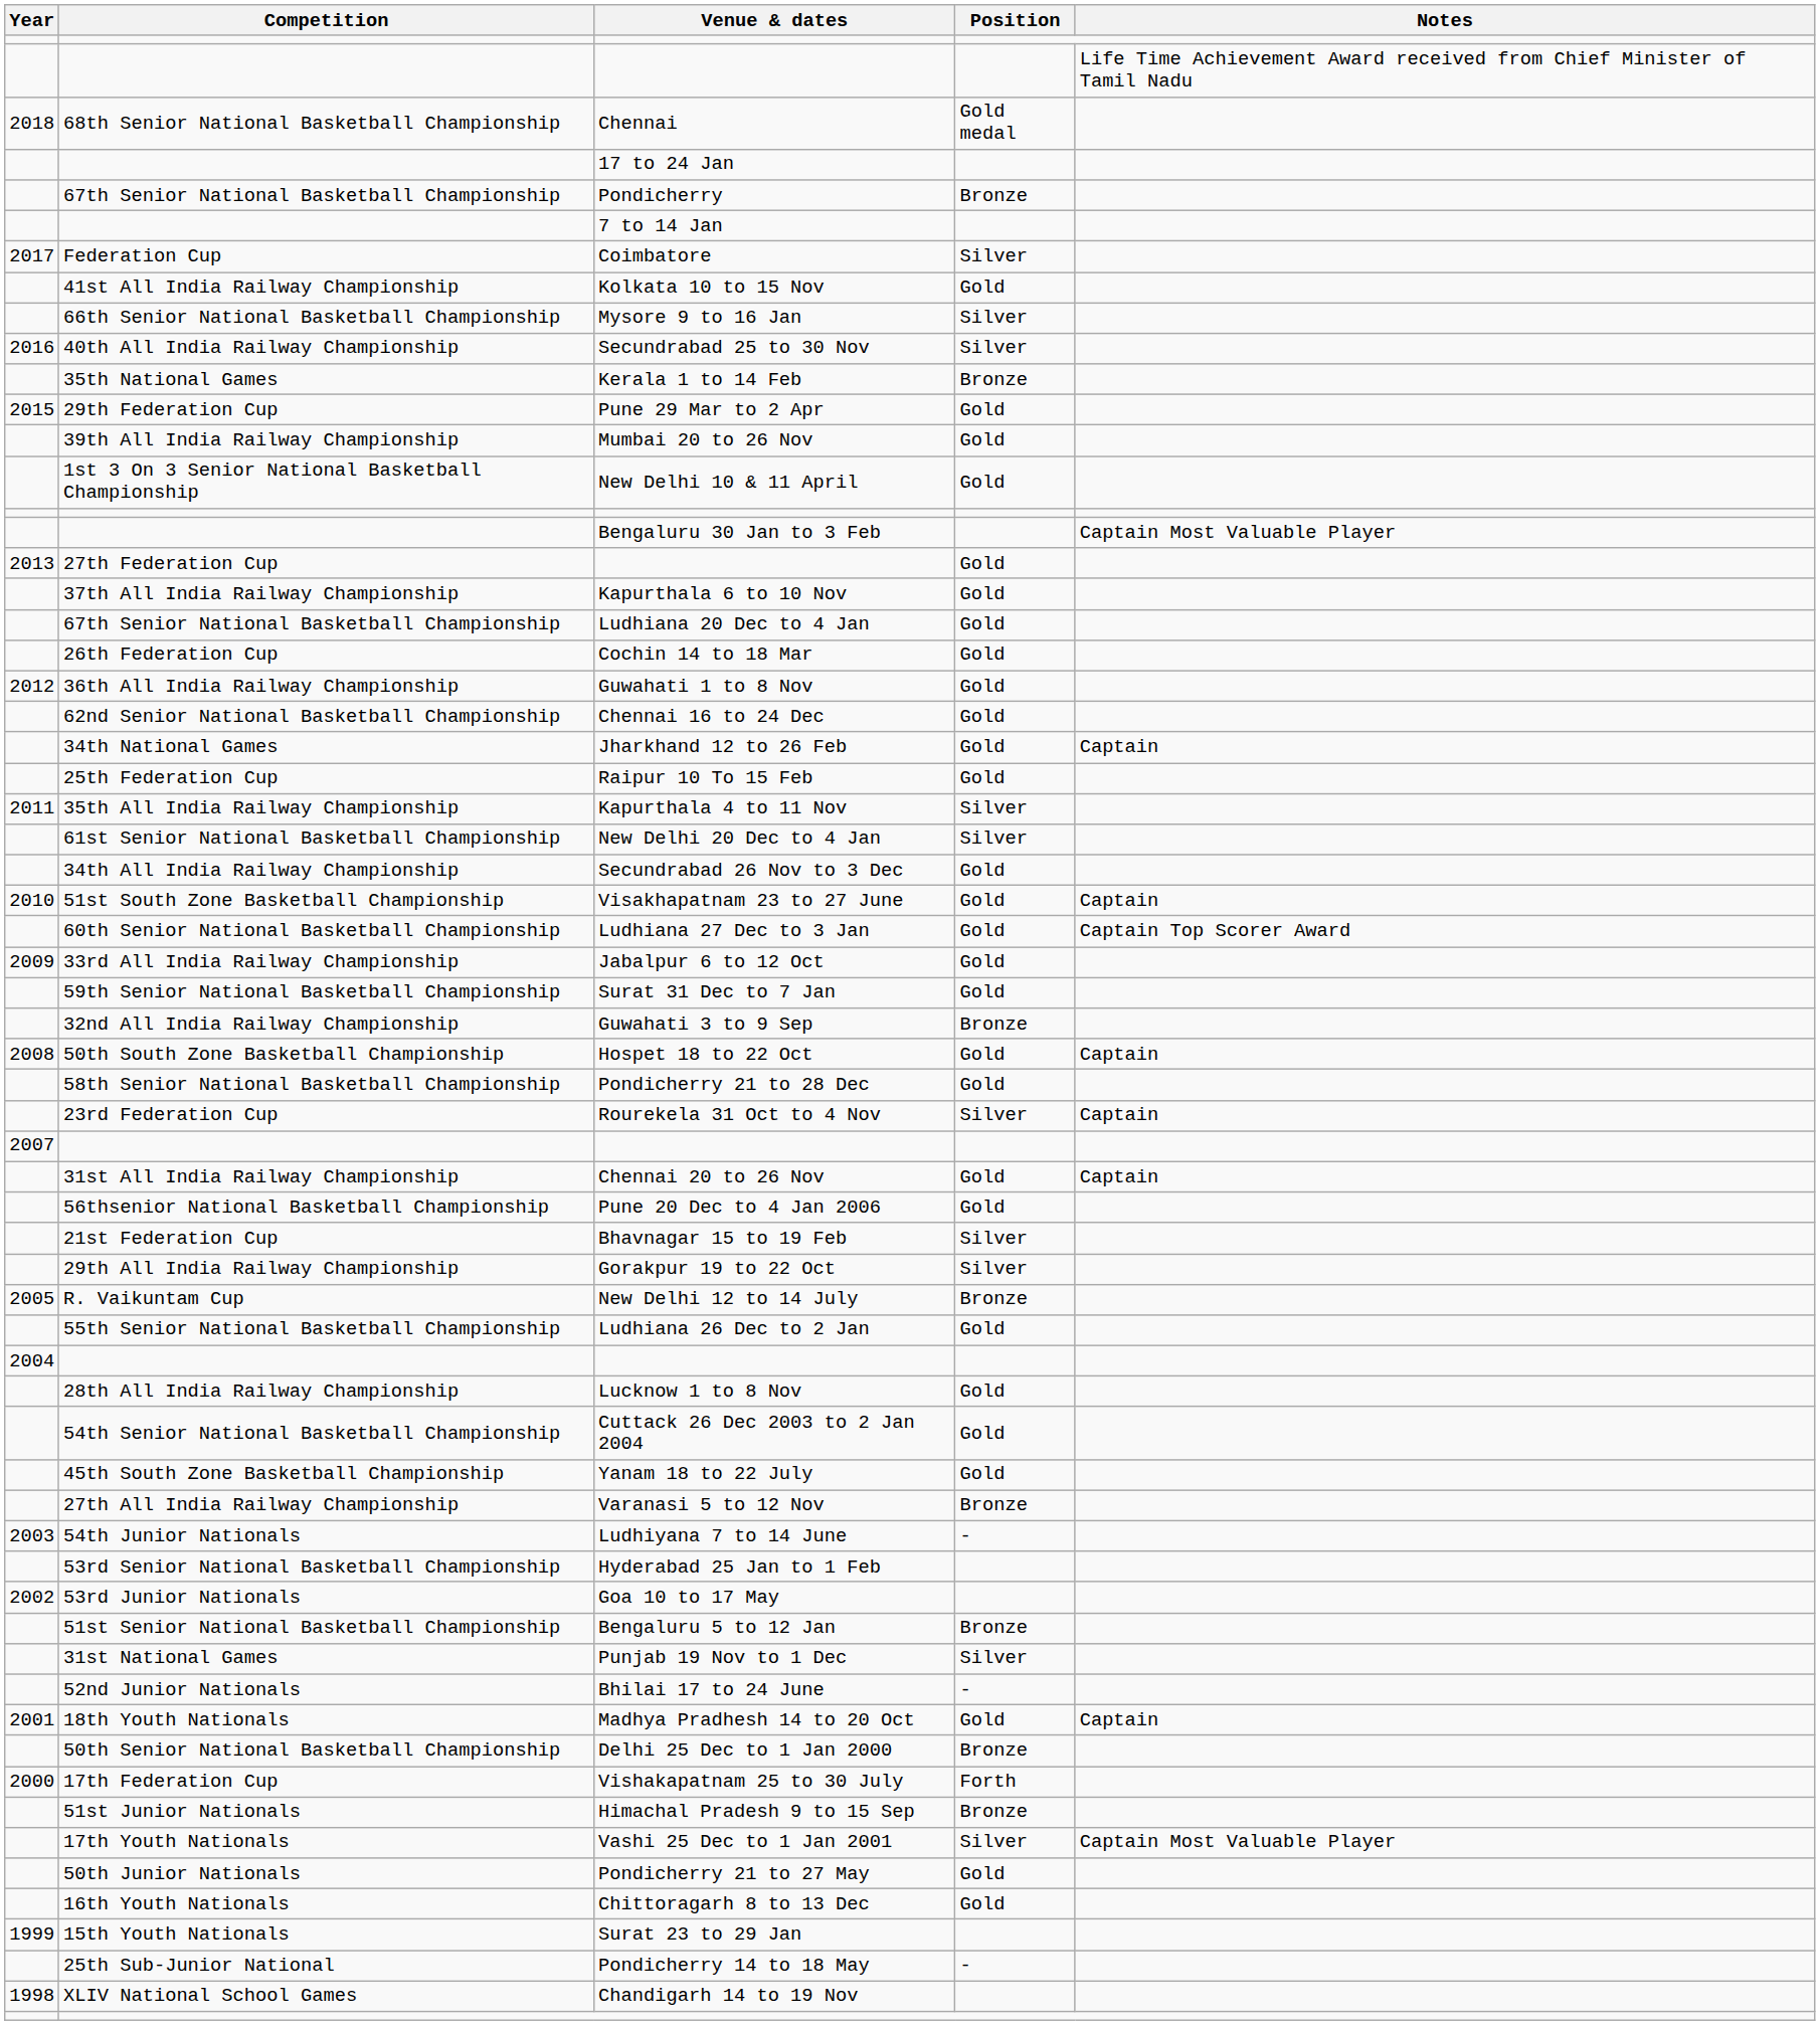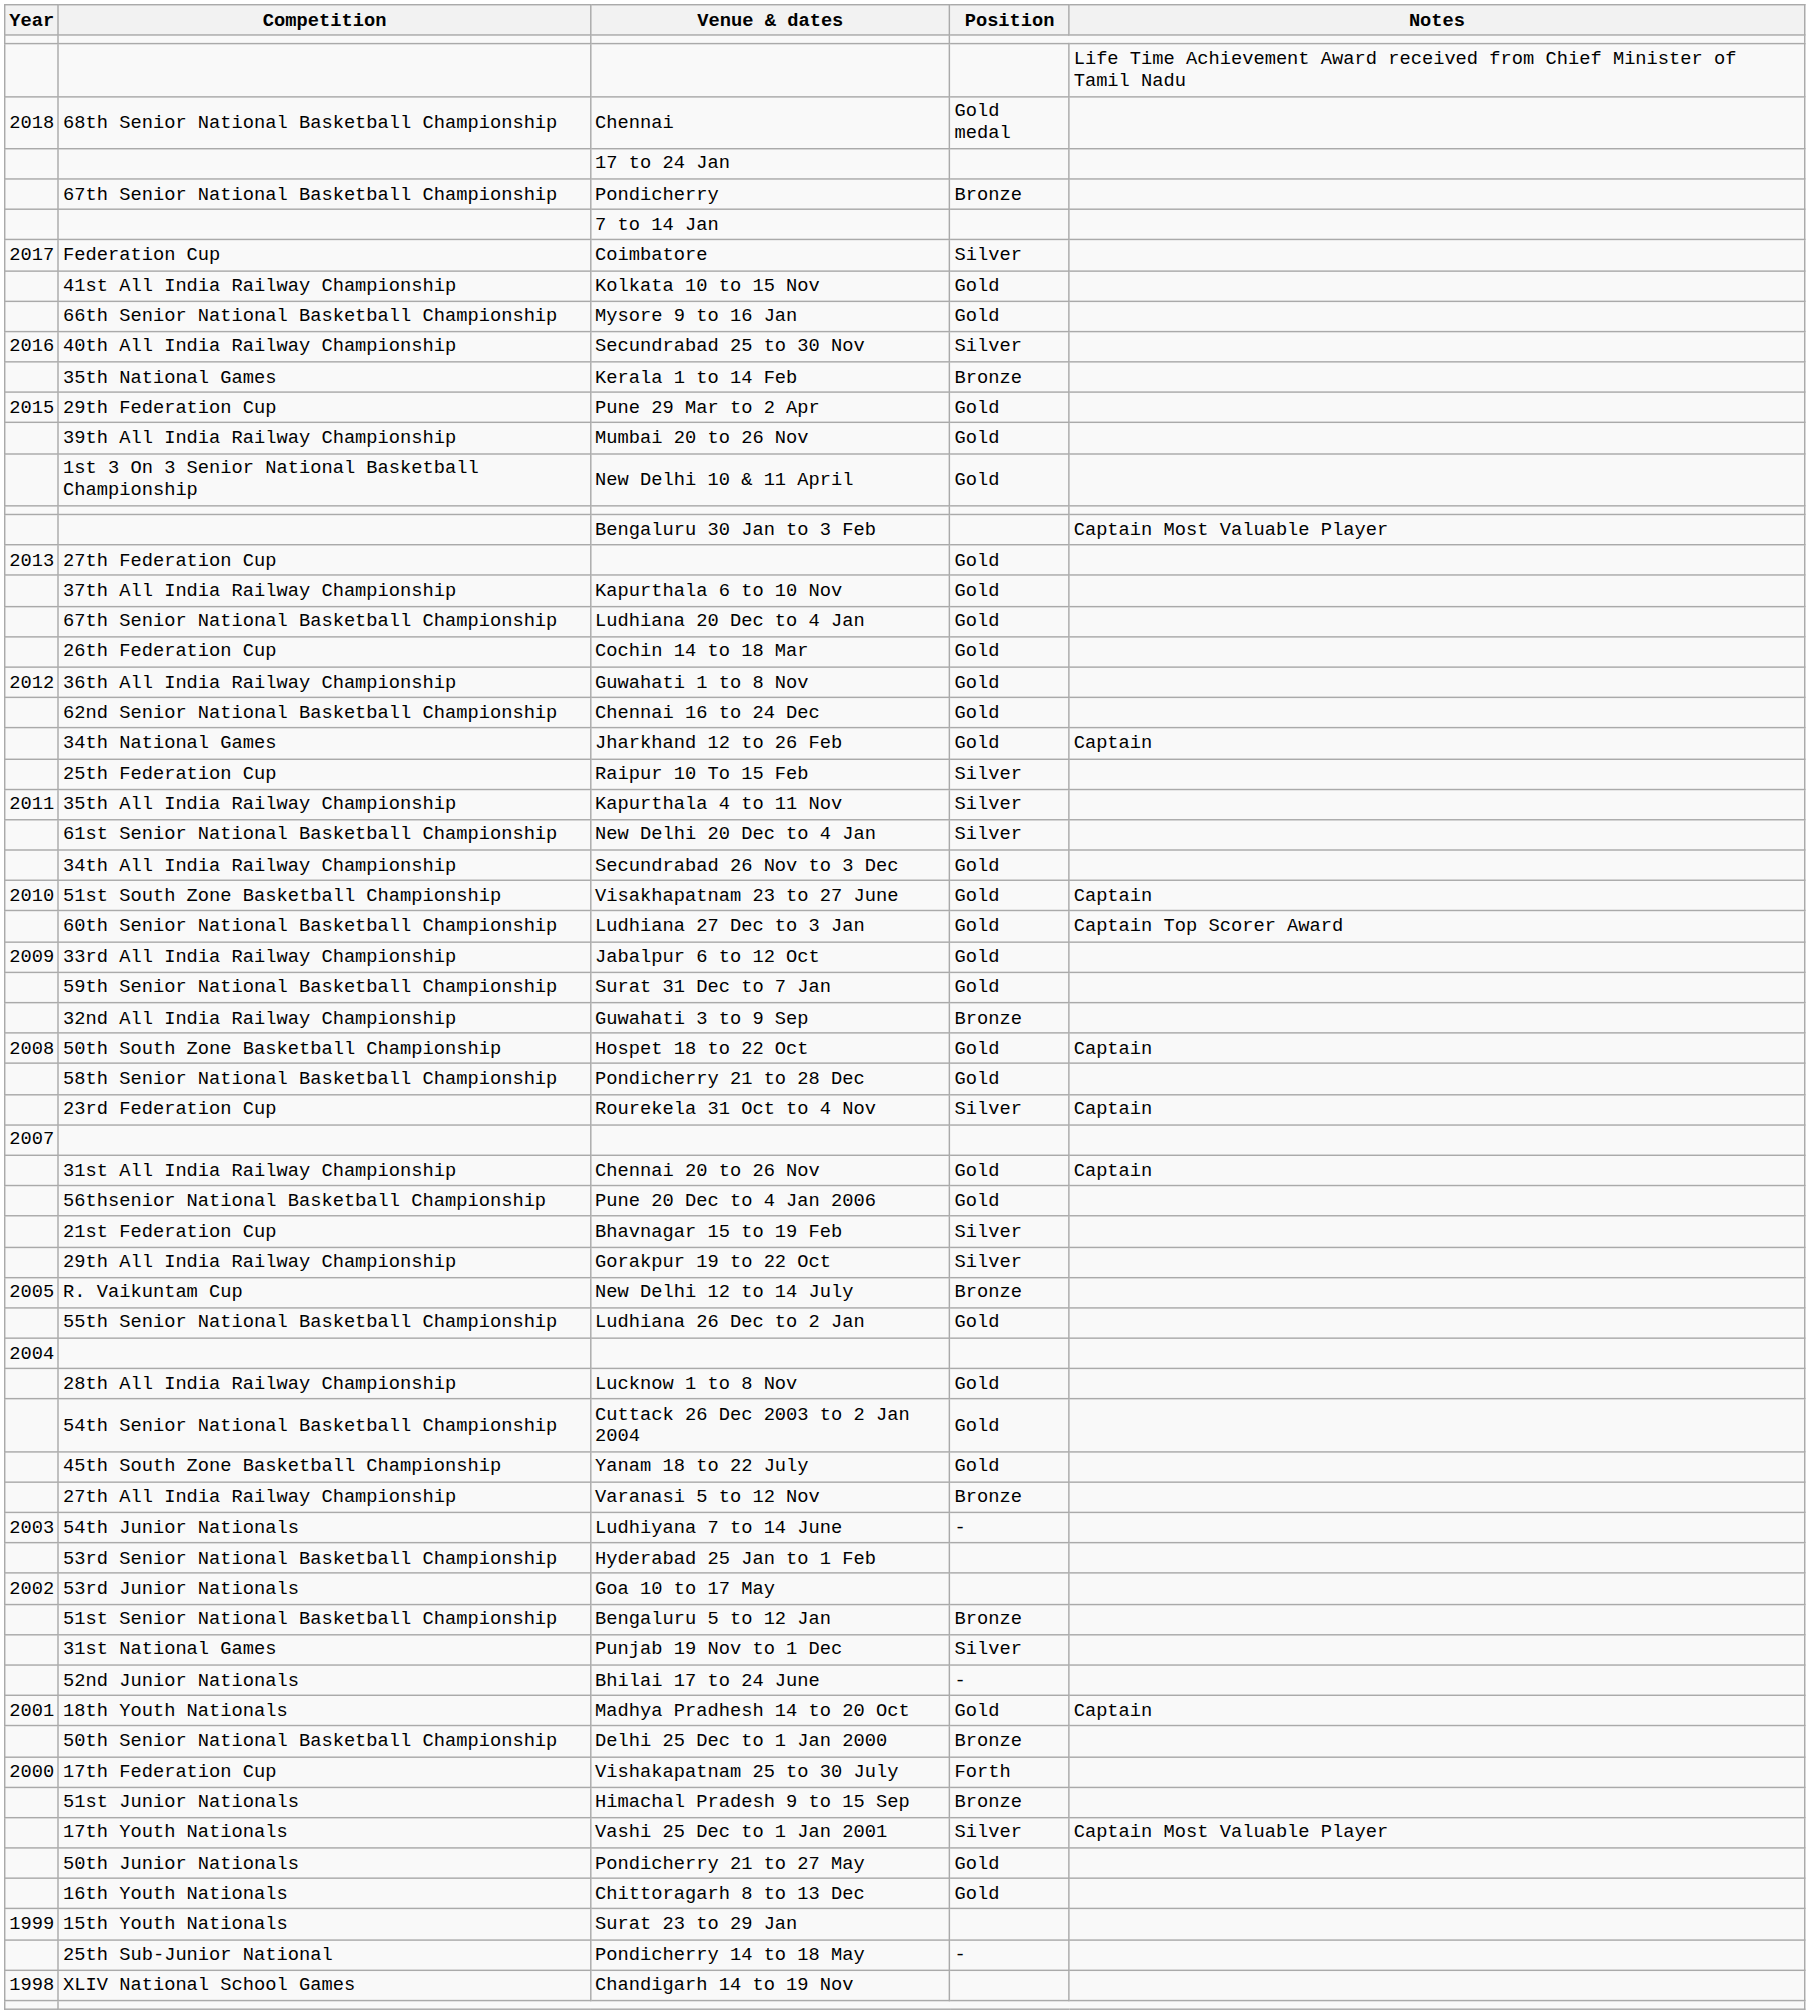 <table class="wikitable">
 <tr>
 <th>Year</th>
 <th>Competition</th>
 <th>Venue & dates</th>
 <th>Position</th>
 <th>Notes</th>
 </tr>
 <tr>
 <td></td>
 <td></td>
 <td></td>
 </tr>
 <tr>
 <td></td>
 <td></td>
 <td></td>
 <td></td>
 <td>Life Time Achievement Award received from Chief Minister of Tamil Nadu</td>
 </tr>
 <tr>
 <td>2018</td>
 <td>68th Senior National Basketball Championship</td>
 <td>Chennai</td>
 <td>Gold medal</td>
 <td></td>
 </tr>
 <tr>
 <td></td>
 <td></td>
 <td>17 to 24 Jan</td>
 <td></td>
 <td></td>
 </tr>
 <tr>
 <td></td>
 <td>67th Senior National Basketball Championship</td>
 <td>Pondicherry</td>
 <td>Bronze</td>
 <td></td>
 </tr>
 <tr>
 <td></td>
 <td></td>
 <td>7 to 14 Jan</td>
 <td></td>
 <td></td>
 </tr>
 <tr>
 <td>2017</td>
 <td>Federation Cup</td>
 <td>Coimbatore</td>
 <td>Silver</td>
 <td></td>
 </tr>
 <tr>
 <td></td>
 <td>41st All India Railway Championship</td>
 <td>Kolkata 10 to 15 Nov</td>
 <td>Gold</td>
 <td></td>
 </tr>
 <tr>
 <td></td>
 <td>66th Senior National Basketball Championship</td>
 <td>Mysore 9 to 16 Jan</td>
-<td>Silver</td>
+<td>Gold</td>
 <td></td>
 </tr>
 <tr>
 <td>2016</td>
 <td>40th All India Railway Championship</td>
 <td>Secundrabad 25 to 30 Nov</td>
 <td>Silver</td>
 <td></td>
 </tr>
 <tr>
 <td></td>
 <td>35th National Games</td>
 <td>Kerala 1 to 14 Feb</td>
 <td>Bronze</td>
 <td></td>
 </tr>
 <tr>
 <td>2015</td>
 <td>29th Federation Cup</td>
 <td>Pune 29 Mar to 2 Apr</td>
 <td>Gold</td>
 <td></td>
 </tr>
 <tr>
 <td></td>
 <td>39th All India Railway Championship</td>
 <td>Mumbai 20 to 26 Nov</td>
 <td>Gold</td>
 <td></td>
 </tr>
 <tr>
 <td></td>
 <td>1st 3 On 3 Senior National Basketball Championship</td>
 <td>New Delhi 10 & 11 April</td>
 <td>Gold</td>
 <td></td>
 </tr>
 <tr>
 <td></td>
 <td></td>
 <td></td>
 <td></td>
 <td></td>
 </tr>
 <tr>
 <td></td>
 <td></td>
 <td>Bengaluru 30 Jan to 3 Feb</td>
 <td></td>
 <td>Captain Most Valuable Player</td>
 </tr>
 <tr>
 <td>2013</td>
 <td>27th Federation Cup</td>
 <td></td>
 <td>Gold</td>
 <td></td>
 </tr>
 <tr>
 <td></td>
 <td>37th All India Railway Championship</td>
 <td>Kapurthala 6 to 10 Nov</td>
 <td>Gold</td>
 <td></td>
 </tr>
 <tr>
 <td></td>
 <td>67th Senior National Basketball Championship</td>
 <td>Ludhiana 20 Dec to 4 Jan</td>
 <td>Gold</td>
 <td></td>
 </tr>
 <tr>
 <td></td>
 <td>26th Federation Cup</td>
 <td>Cochin 14 to 18 Mar</td>
 <td>Gold</td>
 <td></td>
 </tr>
 <tr>
 <td>2012</td>
 <td>36th All India Railway Championship</td>
 <td>Guwahati 1 to 8 Nov</td>
 <td>Gold</td>
 <td></td>
 </tr>
 <tr>
 <td></td>
 <td>62nd Senior National Basketball Championship</td>
 <td>Chennai 16 to 24 Dec</td>
 <td>Gold</td>
 <td></td>
 </tr>
 <tr>
 <td></td>
 <td>34th National Games</td>
 <td>Jharkhand 12 to 26 Feb</td>
 <td>Gold</td>
 <td>Captain</td>
 </tr>
 <tr>
 <td></td>
 <td>25th Federation Cup</td>
 <td>Raipur 10 To 15 Feb</td>
-<td>Gold</td>
+<td>Silver</td>
 <td></td>
 </tr>
 <tr>
 <td>2011</td>
 <td>35th All India Railway Championship</td>
 <td>Kapurthala 4 to 11 Nov</td>
 <td>Silver</td>
 <td></td>
 </tr>
 <tr>
 <td></td>
 <td>61st Senior National Basketball Championship</td>
 <td>New Delhi 20 Dec to 4 Jan</td>
 <td>Silver</td>
 <td></td>
 </tr>
 <tr>
 <td></td>
 <td>34th All India Railway Championship</td>
 <td>Secundrabad 26 Nov to 3 Dec</td>
 <td>Gold</td>
 <td></td>
 </tr>
 <tr>
 <td>2010</td>
 <td>51st South Zone Basketball Championship</td>
 <td>Visakhapatnam 23 to 27 June</td>
 <td>Gold</td>
 <td>Captain</td>
 </tr>
 <tr>
 <td></td>
 <td>60th Senior National Basketball Championship</td>
 <td>Ludhiana 27 Dec to 3 Jan</td>
 <td>Gold</td>
 <td>Captain Top Scorer Award</td>
 </tr>
 <tr>
 <td>2009</td>
 <td>33rd All India Railway Championship</td>
 <td>Jabalpur 6 to 12 Oct</td>
 <td>Gold</td>
 <td></td>
 </tr>
 <tr>
 <td></td>
 <td>59th Senior National Basketball Championship</td>
 <td>Surat 31 Dec to 7 Jan</td>
 <td>Gold</td>
 <td></td>
 </tr>
 <tr>
 <td></td>
 <td>32nd All India Railway Championship</td>
 <td>Guwahati 3 to 9 Sep</td>
 <td>Bronze</td>
 <td></td>
 </tr>
 <tr>
 <td>2008</td>
 <td>50th South Zone Basketball Championship</td>
 <td>Hospet 18 to 22 Oct</td>
 <td>Gold</td>
 <td>Captain</td>
 </tr>
 <tr>
 <td></td>
 <td>58th Senior National Basketball Championship</td>
 <td>Pondicherry 21 to 28 Dec</td>
 <td>Gold</td>
 <td></td>
 </tr>
 <tr>
 <td></td>
 <td>23rd Federation Cup</td>
 <td>Rourekela 31 Oct to 4 Nov</td>
 <td>Silver</td>
 <td>Captain</td>
 </tr>
 <tr>
 <td>2007</td>
 <td></td>
 <td></td>
 <td></td>
 <td></td>
 </tr>
 <tr>
 <td></td>
 <td>31st All India Railway Championship</td>
 <td>Chennai 20 to 26 Nov</td>
 <td>Gold</td>
 <td>Captain</td>
 </tr>
 <tr>
 <td></td>
 <td>56thsenior National Basketball Championship</td>
 <td>Pune 20 Dec to 4 Jan 2006</td>
 <td>Gold</td>
 <td></td>
 </tr>
 <tr>
 <td></td>
 <td>21st Federation Cup</td>
 <td>Bhavnagar 15 to 19 Feb</td>
 <td>Silver</td>
 <td></td>
 </tr>
 <tr>
 <td></td>
 <td>29th All India Railway Championship</td>
 <td>Gorakpur 19 to 22 Oct</td>
 <td>Silver</td>
 <td></td>
 </tr>
 <tr>
 <td>2005</td>
 <td>R. Vaikuntam Cup</td>
 <td>New Delhi 12 to 14 July</td>
 <td>Bronze</td>
 <td></td>
 </tr>
 <tr>
 <td></td>
 <td>55th Senior National Basketball Championship</td>
 <td>Ludhiana 26 Dec to 2 Jan</td>
 <td>Gold</td>
 <td></td>
 </tr>
 <tr>
 <td>2004</td>
 <td></td>
 <td></td>
 <td></td>
 <td></td>
 </tr>
 <tr>
 <td></td>
 <td>28th All India Railway Championship</td>
 <td>Lucknow 1 to 8 Nov</td>
 <td>Gold</td>
 <td></td>
 </tr>
 <tr>
 <td></td>
 <td>54th Senior National Basketball Championship</td>
 <td>Cuttack 26 Dec 2003 to 2 Jan 2004</td>
 <td>Gold</td>
 <td></td>
 </tr>
 <tr>
 <td></td>
 <td>45th South Zone Basketball Championship</td>
 <td>Yanam 18 to 22 July</td>
 <td>Gold</td>
 <td></td>
 </tr>
 <tr>
 <td></td>
 <td>27th All India Railway Championship</td>
 <td>Varanasi 5 to 12 Nov</td>
 <td>Bronze</td>
 <td></td>
 </tr>
 <tr>
 <td>2003</td>
 <td>54th Junior Nationals</td>
 <td>Ludhiyana 7 to 14 June</td>
 <td>-</td>
 <td></td>
 </tr>
 <tr>
 <td></td>
 <td>53rd Senior National Basketball Championship</td>
 <td>Hyderabad 25 Jan to 1 Feb</td>
 <td></td>
 <td></td>
 </tr>
 <tr>
 <td>2002</td>
 <td>53rd Junior Nationals</td>
 <td>Goa 10 to 17 May</td>
 <td></td>
 <td></td>
 </tr>
 <tr>
 <td></td>
 <td>51st Senior National Basketball Championship</td>
 <td>Bengaluru 5 to 12 Jan</td>
 <td>Bronze</td>
 <td></td>
 </tr>
 <tr>
 <td></td>
 <td>31st National Games</td>
 <td>Punjab 19 Nov to 1 Dec</td>
 <td>Silver</td>
 <td></td>
 </tr>
 <tr>
 <td></td>
 <td>52nd Junior Nationals</td>
 <td>Bhilai 17 to 24 June</td>
 <td>-</td>
 <td></td>
 </tr>
 <tr>
 <td>2001</td>
 <td>18th Youth Nationals</td>
 <td>Madhya Pradhesh 14 to 20 Oct</td>
 <td>Gold</td>
 <td>Captain</td>
 </tr>
 <tr>
 <td></td>
 <td>50th Senior National Basketball Championship</td>
 <td>Delhi 25 Dec to 1 Jan 2000</td>
 <td>Bronze</td>
 <td></td>
 </tr>
 <tr>
 <td>2000</td>
 <td>17th Federation Cup</td>
 <td>Vishakapatnam 25 to 30 July</td>
 <td>Forth</td>
 <td></td>
 </tr>
 <tr>
 <td></td>
 <td>51st Junior Nationals</td>
 <td>Himachal Pradesh 9 to 15 Sep</td>
 <td>Bronze</td>
 <td></td>
 </tr>
 <tr>
 <td></td>
 <td>17th Youth Nationals</td>
 <td>Vashi 25 Dec to 1 Jan 2001</td>
 <td>Silver</td>
 <td>Captain Most Valuable Player</td>
 </tr>
 <tr>
 <td></td>
 <td>50th Junior Nationals</td>
 <td>Pondicherry 21 to 27 May</td>
 <td>Gold</td>
 <td></td>
 </tr>
 <tr>
 <td></td>
 <td>16th Youth Nationals</td>
 <td>Chittoragarh 8 to 13 Dec</td>
 <td>Gold</td>
 <td></td>
 </tr>
 <tr>
 <td>1999</td>
 <td>15th Youth Nationals</td>
 <td>Surat 23 to 29 Jan</td>
 <td></td>
 <td></td>
 </tr>
 <tr>
 <td></td>
 <td>25th Sub-Junior National</td>
 <td>Pondicherry 14 to 18 May</td>
 <td>-</td>
 <td></td>
 </tr>
 <tr>
 <td>1998</td>
 <td>XLIV National School Games</td>
 <td>Chandigarh 14 to 19 Nov</td>
 <td></td>
 <td></td>
 </tr>
 <tr>
 <td></td>
 </tr>
 </table>
